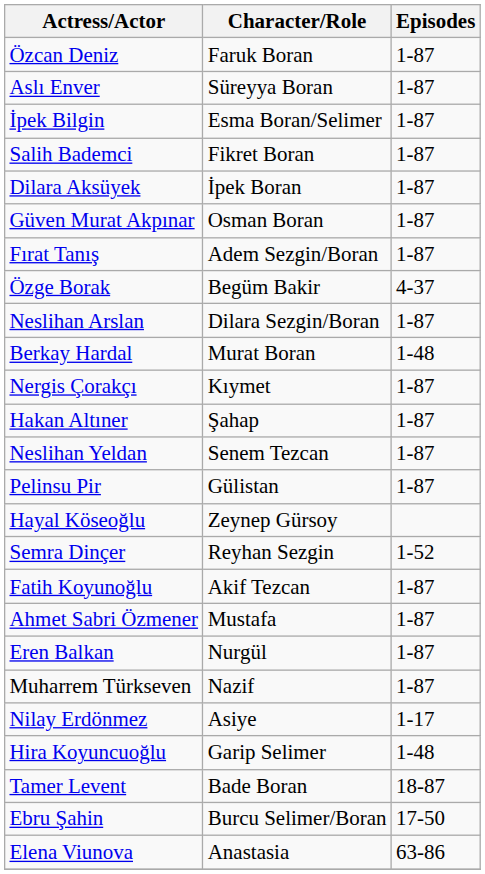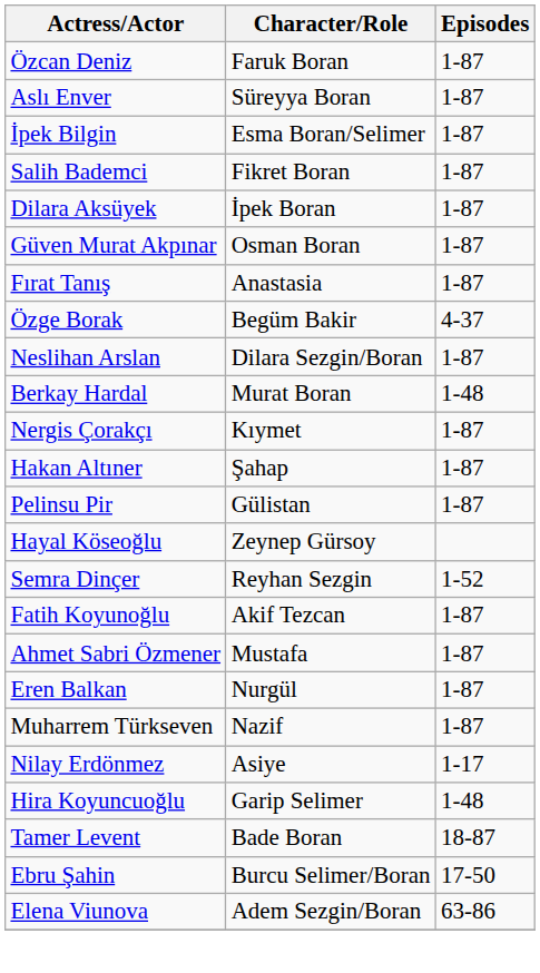 <table class="wikitable">
 <tr>
 <th>Actress/Actor</th>
 <th>Character/Role</th>
 <th>Episodes</th>
 </tr>
 <tr>
 <td><a href='#'>Özcan Deniz</a></td>
 <td>Faruk Boran</td>
 <td>1-87</td>
 </tr>
 <tr>
 <td><a href='#'>Aslı Enver</a></td>
 <td>Süreyya Boran</td>
 <td>1-87</td>
 </tr>
 <tr>
 <td><a href='#'>İpek Bilgin</a></td>
 <td>Esma Boran/Selimer</td>
 <td>1-87</td>
 </tr>
 <tr>
 <td><a href='#'>Salih Bademci</a></td>
 <td>Fikret Boran</td>
 <td>1-87</td>
 </tr>
 <tr>
 <td><a href='#'>Dilara Aksüyek</a></td>
 <td>İpek Boran</td>
 <td>1-87</td>
 </tr>
 <tr>
 <td><a href='#'>Güven Murat Akpınar</a></td>
 <td>Osman Boran</td>
 <td>1-87</td>
 </tr>
 <tr>
 <td><a href='#'>Fırat Tanış</a></td>
-<td>Adem Sezgin/Boran</td>
+<td>Anastasia</td>
 <td>1-87</td>
 </tr>
 <tr>
 <td><a href='#'>Özge Borak</a></td>
 <td>Begüm Bakir</td>
 <td>4-37</td>
 </tr>
 <tr>
 <td><a href='#'>Neslihan Arslan</a></td>
 <td>Dilara Sezgin/Boran</td>
 <td>1-87</td>
 </tr>
 <tr>
 <td><a href='#'>Berkay Hardal</a></td>
 <td>Murat Boran</td>
 <td>1-48</td>
 </tr>
 <tr>
 <td><a href='#'>Nergis Çorakçı</a></td>
 <td>Kıymet</td>
 <td>1-87</td>
 </tr>
 <tr>
 <td><a href='#'>Hakan Altıner</a></td>
 <td>Şahap</td>
-<td>1-87</td>
-</tr>
-<tr>
-<td><a href='#'>Neslihan Yeldan</a></td>
-<td>Senem Tezcan</td>
 <td>1-87</td>
 </tr>
 <tr>
 <td><a href='#'>Pelinsu Pir</a></td>
 <td>Gülistan</td>
 <td>1-87</td>
 </tr>
 <tr>
 <td><a href='#'>Hayal Köseoğlu</a></td>
 <td>Zeynep Gürsoy</td>
 <td></td>
 </tr>
 <tr>
 <td><a href='#'>Semra Dinçer</a></td>
 <td>Reyhan Sezgin</td>
 <td>1-52</td>
 </tr>
 <tr>
 <td><a href='#'>Fatih Koyunoğlu</a></td>
 <td>Akif Tezcan</td>
 <td>1-87</td>
 </tr>
 <tr>
 <td><a href='#'>Ahmet Sabri Özmener</a></td>
 <td>Mustafa</td>
 <td>1-87</td>
 </tr>
 <tr>
 <td><a href='#'>Eren Balkan</a></td>
 <td>Nurgül</td>
 <td>1-87</td>
 </tr>
 <tr>
 <td>Muharrem Türkseven</td>
 <td>Nazif</td>
 <td>1-87</td>
 </tr>
 <tr>
 <td><a href='#'>Nilay Erdönmez</a></td>
 <td>Asiye</td>
 <td>1-17</td>
 </tr>
 <tr>
 <td><a href='#'>Hira Koyuncuoğlu</a></td>
 <td>Garip Selimer</td>
 <td>1-48</td>
 </tr>
 <tr>
 <td><a href='#'>Tamer Levent</a></td>
 <td>Bade Boran</td>
 <td>18-87</td>
 </tr>
 <tr>
 <td><a href='#'>Ebru Şahin</a></td>
 <td>Burcu Selimer/Boran</td>
 <td>17-50</td>
 </tr>
 <tr>
 <td><a href='#'>Elena Viunova</a></td>
-<td>Anastasia</td>
+<td>Adem Sezgin/Boran</td>
 <td>63-86</td>
 </tr>
 <tr>
 </tr>
 </table>
